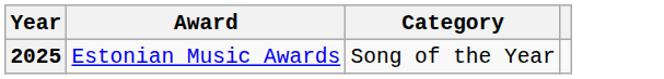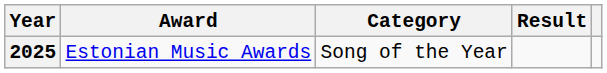 <table class="wikitable sortable plainrowheaders">
 <tr>
 <th scope="col">Year</th>
 <th scope="col">Award</th>
 <th scope="col">Category</th>
+<th scope="col">Result</th>
 <th scope="col"></th>
 </tr>
 <tr>
 <th>2025</th>
 <td><a href='#'>Estonian Music Awards</a></td>
 <td>Song of the Year</td>
 <td></td>
+<td></td>
 </tr>
 </table>
